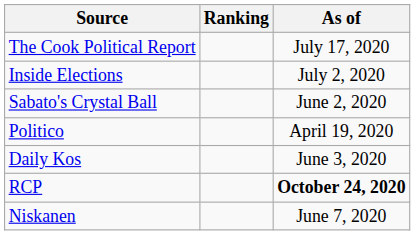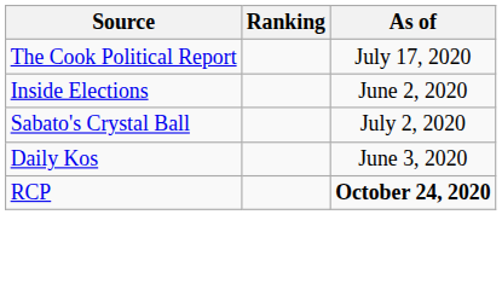 <table class="wikitable" style="text-align:center">
 <tr>
 <th>Source</th>
 <th>Ranking</th>
 <th>As of</th>
 </tr>
 <tr>
 <td align=left><a href='#'>The Cook Political Report</a></td>
 <td></td>
 <td>July 17, 2020</td>
 </tr>
 <tr>
 <td align=left><a href='#'>Inside Elections</a></td>
 <td></td>
-<td>July 2, 2020</td>
+<td>June 2, 2020</td>
 </tr>
 <tr>
 <td align=left><a href='#'>Sabato's Crystal Ball</a></td>
 <td></td>
-<td>June 2, 2020</td>
-</tr>
-<tr>
-<td align="left"><a href='#'>Politico</a></td>
-<td></td>
-<td>April 19, 2020</td>
+<td>July 2, 2020</td>
 </tr>
 <tr>
 <td align="left"><a href='#'>Daily Kos</a></td>
 <td></td>
 <td>June 3, 2020</td>
 </tr>
 <tr>
 <td align="left"><a href='#'>RCP</a></td>
 <td></td>
 <td><strong>October 24, 2020</strong></td>
 </tr>
-<tr>
-<td align="left"><a href='#'>Niskanen</a></td>
-<td></td>
-<td>June 7, 2020</td>
-</tr>
 </table>
